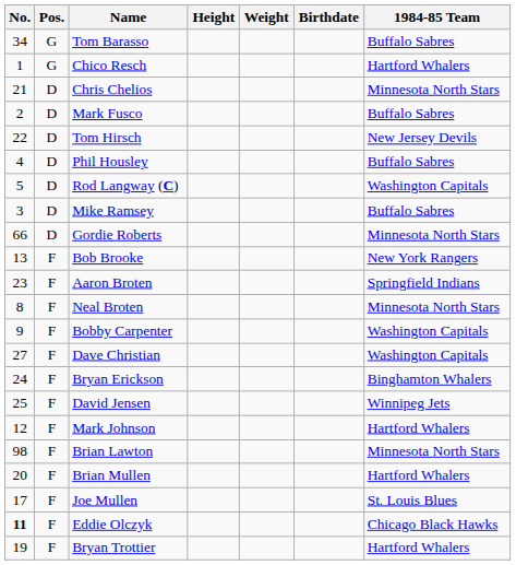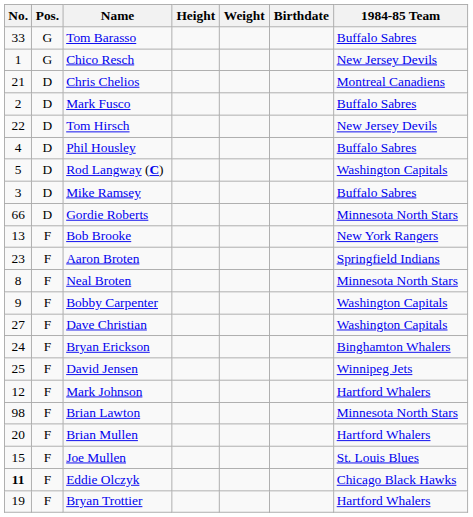 <table class="wikitable sortable" width="80%" style="font-size: 90%; text-align: center;">
 <tr>
 <th>No.</th>
 <th>Pos.</th>
 <th>Name</th>
 <th>Height</th>
 <th>Weight</th>
 <th>Birthdate</th>
 <th>1984-85 Team</th>
 </tr>
 <tr>
-<td>34</td>
+<td>33</td>
 <td>G</td>
 <td style="text-align:left;"><a href='#'>Tom Barasso</a></td>
 <td></td>
 <td></td>
 <td style="text-align:right;"></td>
 <td style="text-align:left;"> <a href='#'>Buffalo Sabres</a></td>
 </tr>
 <tr>
 <td>1</td>
 <td>G</td>
 <td style="text-align:left;"><a href='#'>Chico Resch</a></td>
 <td></td>
 <td></td>
 <td style="text-align:right;"></td>
-<td style="text-align:left;"> <a href='#'>Hartford Whalers</a></td>
+<td style="text-align:left;"> <a href='#'>New Jersey Devils</a></td>
 </tr>
 <tr>
 <td>21</td>
 <td>D</td>
 <td style="text-align:left;"><a href='#'>Chris Chelios</a></td>
 <td></td>
 <td></td>
 <td style="text-align:right;"></td>
-<td style="text-align:left;"> <a href='#'>Minnesota North Stars</a></td>
+<td style="text-align:left;"> <a href='#'>Montreal Canadiens</a></td>
 </tr>
 <tr>
 <td>2</td>
 <td>D</td>
 <td style="text-align:left;"><a href='#'>Mark Fusco</a></td>
 <td></td>
 <td></td>
 <td style="text-align:right;"></td>
 <td style="text-align:left;"> <a href='#'>Buffalo Sabres</a></td>
 </tr>
 <tr>
 <td>22</td>
 <td>D</td>
 <td style="text-align:left;"><a href='#'>Tom Hirsch</a></td>
 <td></td>
 <td></td>
 <td style="text-align:right;"></td>
 <td style="text-align:left;"> <a href='#'>New Jersey Devils</a></td>
 </tr>
 <tr>
 <td>4</td>
 <td>D</td>
 <td style="text-align:left;"><a href='#'>Phil Housley</a></td>
 <td></td>
 <td></td>
 <td style="text-align:right;"></td>
 <td style="text-align:left;"> <a href='#'>Buffalo Sabres</a></td>
 </tr>
 <tr>
 <td>5</td>
 <td>D</td>
 <td style="text-align:left;"><a href='#'>Rod Langway</a> (<strong><a href='#'>C</a></strong>)</td>
 <td></td>
 <td></td>
 <td style="text-align:right;"></td>
 <td style="text-align:left;"> <a href='#'>Washington Capitals</a></td>
 </tr>
 <tr>
 <td>3</td>
 <td>D</td>
 <td style="text-align:left;"><a href='#'>Mike Ramsey</a></td>
 <td></td>
 <td></td>
 <td style="text-align:right;"></td>
 <td style="text-align:left;"> <a href='#'>Buffalo Sabres</a></td>
 </tr>
 <tr>
 <td>66</td>
 <td>D</td>
 <td style="text-align:left;"><a href='#'>Gordie Roberts</a></td>
 <td></td>
 <td></td>
 <td style="text-align:right;"></td>
 <td style="text-align:left;"> <a href='#'>Minnesota North Stars</a></td>
 </tr>
 <tr>
 <td>13</td>
 <td>F</td>
 <td style="text-align:left;"><a href='#'>Bob Brooke</a></td>
 <td></td>
 <td></td>
 <td style="text-align:right;"></td>
 <td style="text-align:left;"> <a href='#'>New York Rangers</a></td>
 </tr>
 <tr>
 <td>23</td>
 <td>F</td>
 <td style="text-align:left;"><a href='#'>Aaron Broten</a></td>
 <td></td>
 <td></td>
 <td style="text-align:right;"></td>
 <td style="text-align:left;"> <a href='#'>Springfield Indians</a></td>
 </tr>
 <tr>
 <td>8</td>
 <td>F</td>
 <td style="text-align:left;"><a href='#'>Neal Broten</a></td>
 <td></td>
 <td></td>
 <td style="text-align:right;"></td>
 <td style="text-align:left;"> <a href='#'>Minnesota North Stars</a></td>
 </tr>
 <tr>
 <td>9</td>
 <td>F</td>
 <td style="text-align:left;"><a href='#'>Bobby Carpenter</a></td>
 <td></td>
 <td></td>
 <td style="text-align:right;"></td>
 <td style="text-align:left;"> <a href='#'>Washington Capitals</a></td>
 </tr>
 <tr>
 <td>27</td>
 <td>F</td>
 <td style="text-align:left;"><a href='#'>Dave Christian</a></td>
 <td></td>
 <td></td>
 <td style="text-align:right;"></td>
 <td style="text-align:left;"> <a href='#'>Washington Capitals</a></td>
 </tr>
 <tr>
 <td>24</td>
 <td>F</td>
 <td style="text-align:left;"><a href='#'>Bryan Erickson</a></td>
 <td></td>
 <td></td>
 <td style="text-align:right;"></td>
 <td style="text-align:left;"> <a href='#'>Binghamton Whalers</a></td>
 </tr>
 <tr>
 <td>25</td>
 <td>F</td>
 <td style="text-align:left;"><a href='#'>David Jensen</a></td>
 <td></td>
 <td></td>
 <td style="text-align:right;"></td>
 <td style="text-align:left;"> <a href='#'>Winnipeg Jets</a></td>
 </tr>
 <tr>
 <td>12</td>
 <td>F</td>
 <td style="text-align:left;"><a href='#'>Mark Johnson</a></td>
 <td></td>
 <td></td>
 <td style="text-align:right;"></td>
 <td style="text-align:left;"> <a href='#'>Hartford Whalers</a></td>
 </tr>
 <tr>
 <td>98</td>
 <td>F</td>
 <td style="text-align:left;"><a href='#'>Brian Lawton</a></td>
 <td></td>
 <td></td>
 <td style="text-align:right;"></td>
 <td style="text-align:left;"> <a href='#'>Minnesota North Stars</a></td>
 </tr>
 <tr>
 <td>20</td>
 <td>F</td>
 <td style="text-align:left;"><a href='#'>Brian Mullen</a></td>
 <td></td>
 <td></td>
 <td style="text-align:right;"></td>
 <td style="text-align:left;"> <a href='#'>Hartford Whalers</a></td>
 </tr>
 <tr>
-<td>17</td>
+<td>15</td>
 <td>F</td>
 <td style="text-align:left;"><a href='#'>Joe Mullen</a></td>
 <td></td>
 <td></td>
 <td style="text-align:right;"></td>
 <td style="text-align:left;"> <a href='#'>St. Louis Blues</a></td>
 </tr>
 <tr>
 <td><strong>11</strong></td>
 <td>F</td>
 <td style="text-align:left;"><a href='#'>Eddie Olczyk</a></td>
 <td></td>
 <td></td>
 <td style="text-align:right;"></td>
 <td style="text-align:left;"> <a href='#'>Chicago Black Hawks</a></td>
 </tr>
 <tr>
 <td>19</td>
 <td>F</td>
 <td style="text-align:left;"><a href='#'>Bryan Trottier</a></td>
 <td></td>
 <td></td>
 <td style="text-align:right;"></td>
 <td style="text-align:left;"> <a href='#'>Hartford Whalers</a></td>
 </tr>
 </table>
